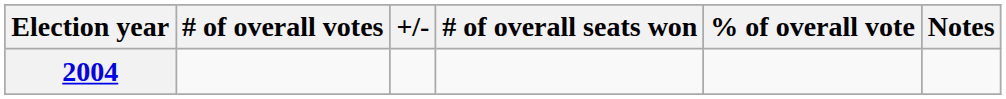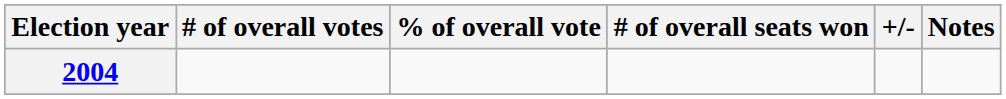 <table class=wikitable>
 <tr>
 <th>Election year</th>
 <th># of overall votes</th>
+<th>% of overall vote</th>
+<th># of overall seats won</th>
 <th>+/-</th>
-<th># of overall seats won</th>
-<th>% of overall vote</th>
 <th>Notes</th>
 </tr>
 <tr>
 <th><a href='#'>2004</a></th>
 <td></td>
 <td></td>
 <td></td>
 <td></td>
 <td></td>
 </tr>
 </table>
